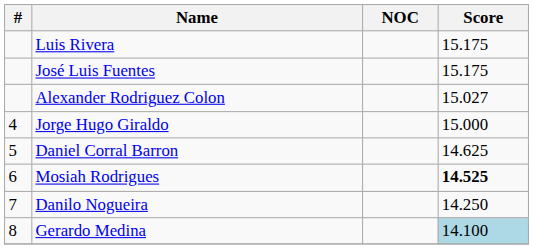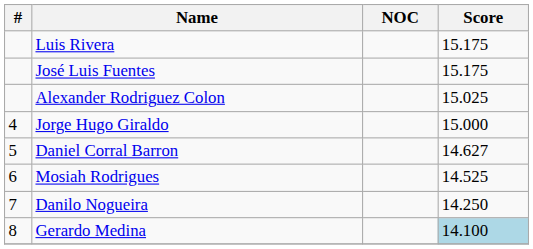 <table class="wikitable" width=500>
 <tr>
 <th>#</th>
 <th>Name</th>
 <th>NOC</th>
 <th>Score</th>
 </tr>
 <tr>
 <td></td>
 <td><a href='#'>Luis Rivera</a></td>
 <td></td>
 <td>15.175</td>
 </tr>
 <tr>
 <td></td>
 <td><a href='#'>José Luis Fuentes</a></td>
 <td></td>
 <td>15.175</td>
 </tr>
 <tr>
 <td></td>
 <td><a href='#'>Alexander Rodriguez Colon</a></td>
 <td></td>
-<td>15.027</td>
+<td>15.025</td>
 </tr>
 <tr>
 <td>4</td>
 <td><a href='#'>Jorge Hugo Giraldo</a></td>
 <td></td>
 <td>15.000</td>
 </tr>
 <tr>
 <td>5</td>
 <td><a href='#'>Daniel Corral Barron</a></td>
 <td></td>
-<td>14.625</td>
+<td>14.627</td>
 </tr>
 <tr>
 <td>6</td>
 <td><a href='#'>Mosiah Rodrigues</a></td>
 <td></td>
-<td><strong>14.525</strong></td>
+<td>14.525</td>
 </tr>
 <tr>
 <td>7</td>
 <td><a href='#'>Danilo Nogueira</a></td>
 <td></td>
 <td>14.250</td>
 </tr>
 <tr>
 <td>8</td>
 <td><a href='#'>Gerardo Medina</a></td>
 <td></td>
 <td style="background: lightblue;">14.100</td>
 </tr>
 <tr>
 </tr>
 </table>
